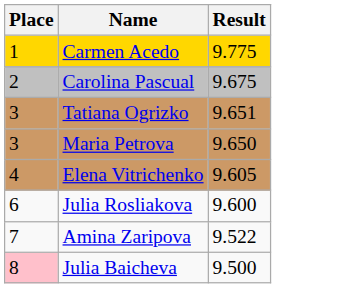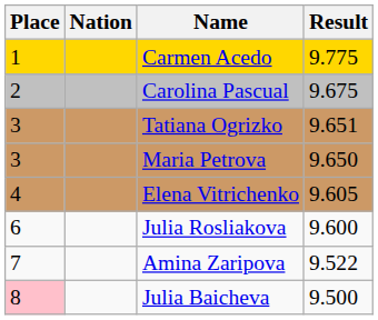 <table class="wikitable">
 <tr>
 <th>Place</th>
+<th>Nation</th>
 <th>Name</th>
 <th>Result</th>
 </tr>
 <tr bgcolor=gold>
 <td>1</td>
+<td></td>
 <td align=left><a href='#'>Carmen Acedo</a></td>
 <td>9.775</td>
 </tr>
 <tr bgcolor=silver>
 <td>2</td>
+<td></td>
 <td align=left><a href='#'>Carolina Pascual</a></td>
 <td>9.675</td>
 </tr>
 <tr bgcolor=cc9966>
 <td>3</td>
+<td></td>
 <td><a href='#'>Tatiana Ogrizko</a></td>
 <td>9.651</td>
 </tr>
 <tr bgcolor=cc9966>
 <td>3</td>
+<td></td>
 <td><a href='#'>Maria Petrova</a></td>
 <td>9.650</td>
 </tr>
 <tr bgcolor=cc9966>
 <td>4</td>
+<td></td>
 <td><a href='#'>Elena Vitrichenko</a></td>
 <td>9.605</td>
 </tr>
 <tr>
 <td>6</td>
+<td></td>
 <td><a href='#'>Julia Rosliakova</a></td>
 <td>9.600</td>
 </tr>
 <tr>
 <td>7</td>
+<td></td>
 <td><a href='#'>Amina Zaripova</a></td>
 <td>9.522</td>
 </tr>
 <tr>
 <td style="background: pink;">8</td>
+<td></td>
 <td><a href='#'>Julia Baicheva</a></td>
 <td>9.500</td>
 </tr>
 </table>
